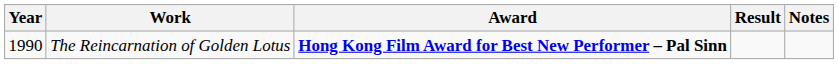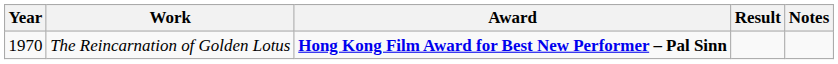 <table class="wikitable">
 <tr>
 <th>Year</th>
 <th>Work</th>
 <th>Award</th>
 <th>Result</th>
 <th>Notes</th>
 </tr>
 <tr>
-<td>1990</td>
+<td>1970</td>
 <td><em>The Reincarnation of Golden Lotus</em></td>
 <td><strong><a href='#'>Hong Kong Film Award for Best New Performer</a> – Pal Sinn</strong></td>
 <td></td>
 <td></td>
 </tr>
 </table>
